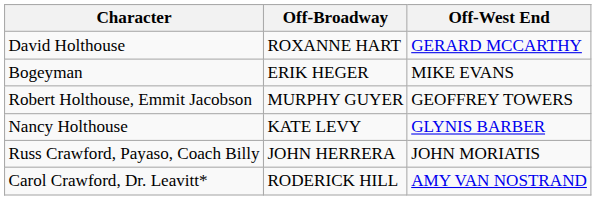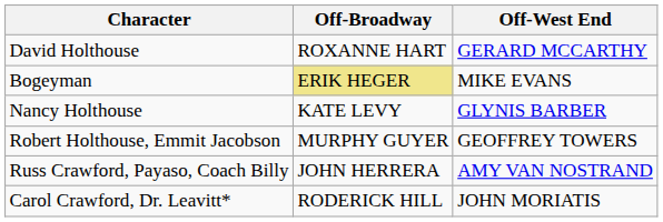 <table class="wikitable">
 <tr>
 <th>Character</th>
 <th>Off-Broadway</th>
 <th>Off-West End</th>
 </tr>
 <tr>
 <td>David Holthouse</td>
 <td>ROXANNE HART</td>
 <td><a href='#'>GERARD MCCARTHY</a></td>
 </tr>
 <tr>
 <td>Bogeyman</td>
-<td>ERIK HEGER</td>
+<td style="background: khaki;">ERIK HEGER</td>
 <td>MIKE EVANS</td>
+</tr>
+<tr>
+<td>Nancy Holthouse</td>
+<td>KATE LEVY</td>
+<td><a href='#'>GLYNIS BARBER</a></td>
 </tr>
 <tr>
 <td>Robert Holthouse, Emmit Jacobson</td>
 <td>MURPHY GUYER</td>
 <td>GEOFFREY TOWERS</td>
 </tr>
 <tr>
-<td>Nancy Holthouse</td>
-<td>KATE LEVY</td>
-<td><a href='#'>GLYNIS BARBER</a></td>
-</tr>
-<tr>
 <td>Russ Crawford, Payaso, Coach Billy</td>
 <td>JOHN HERRERA</td>
-<td>JOHN MORIATIS</td>
+<td><a href='#'>AMY VAN NOSTRAND</a></td>
 </tr>
 <tr>
 <td>Carol Crawford, Dr. Leavitt*</td>
 <td>RODERICK HILL</td>
-<td><a href='#'>AMY VAN NOSTRAND</a></td>
+<td>JOHN MORIATIS</td>
 </tr>
 </table>
